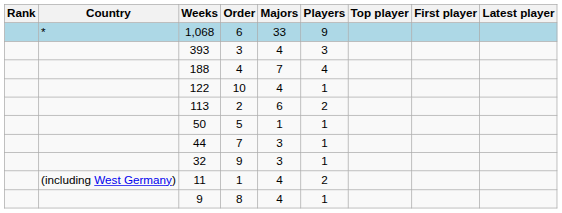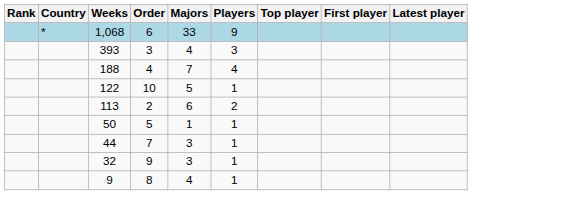 <table class="sortable wikitable" style="text-align:center;">
 <tr>
 <th>Rank</th>
 <th>Country</th>
 <th>Weeks</th>
 <th>Order</th>
 <th>Majors</th>
 <th>Players</th>
 <th>Top player</th>
 <th>First player</th>
 <th>Latest player</th>
 </tr>
 <tr style="background:lightblue;">
 <td></td>
 <td align=left>*</td>
 <td>1,068</td>
 <td>6</td>
 <td>33</td>
 <td>9</td>
 <td align=left></td>
 <td align=left></td>
 <td align=left></td>
 </tr>
 <tr>
 <td></td>
 <td align=left></td>
 <td>393</td>
 <td>3</td>
 <td>4</td>
 <td>3</td>
 <td align=left></td>
 <td align=left></td>
 <td align=left></td>
 </tr>
 <tr>
 <td></td>
 <td align=left></td>
 <td>188</td>
 <td>4</td>
 <td>7</td>
 <td>4</td>
 <td align=left></td>
 <td align=left></td>
 <td align=left></td>
 </tr>
 <tr>
 <td></td>
 <td align=left></td>
 <td>122</td>
 <td>10</td>
-<td>4</td>
+<td>5</td>
 <td>1</td>
 <td align=left></td>
 <td></td>
 <td></td>
 </tr>
 <tr>
 <td></td>
 <td align=left></td>
 <td>113</td>
 <td>2</td>
 <td>6</td>
 <td>2</td>
 <td align=left></td>
 <td align=left></td>
 <td align=left></td>
 </tr>
 <tr>
 <td></td>
 <td align=left></td>
 <td>50</td>
 <td>5</td>
 <td>1</td>
 <td>1</td>
 <td align=left></td>
 <td></td>
 <td></td>
 </tr>
 <tr>
 <td></td>
 <td align=left></td>
 <td>44</td>
 <td>7</td>
 <td>3</td>
 <td>1</td>
 <td align=left></td>
 <td></td>
 <td></td>
 </tr>
 <tr>
 <td></td>
 <td align=left></td>
 <td>32</td>
 <td>9</td>
 <td>3</td>
 <td>1</td>
 <td align=left></td>
 <td></td>
 <td></td>
 </tr>
 <tr>
 <td></td>
-<td align=left> (including <a href='#'>West Germany</a>)</td>
-<td>11</td>
-<td>1</td>
-<td>4</td>
-<td>2</td>
-<td align=left></td>
-<td align=left></td>
-<td align=left></td>
-</tr>
-<tr>
-<td></td>
 <td align=left></td>
 <td>9</td>
 <td>8</td>
 <td>4</td>
 <td>1</td>
 <td align=left></td>
 <td></td>
 <td></td>
 </tr>
 </table>
